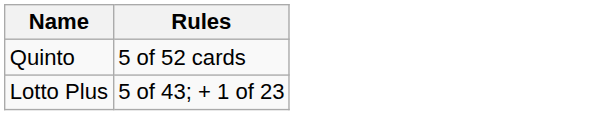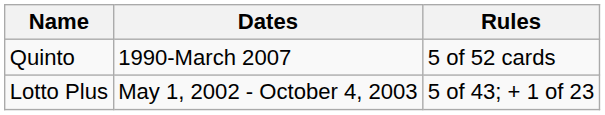 <table class="wikitable">
 <tr>
 <th>Name</th>
+<th>Dates</th>
 <th>Rules</th>
 </tr>
 <tr>
 <td>Quinto</td>
+<td>1990-March 2007</td>
 <td>5 of 52 cards</td>
 </tr>
 <tr>
 <td>Lotto Plus</td>
+<td>May 1, 2002 - October 4, 2003</td>
 <td>5 of 43; + 1 of 23</td>
 </tr>
 </table>
